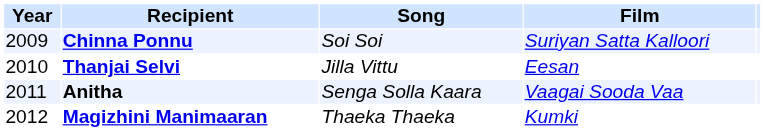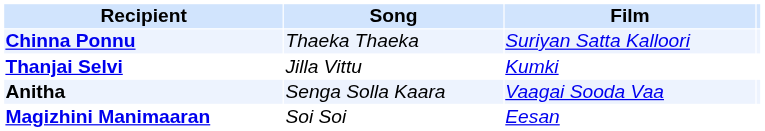 <table cellspacing="1" cellpadding="1" border="0" style="width:50%;">
 <tr style="background:#d1e4fd;">
-<th>Year</th>
 <th>Recipient</th>
 <th>Song</th>
 <th>Film</th>
 <th></th>
 </tr>
 <tr style="background:#edf3fe;">
-<td>2009</td>
 <td><strong><a href='#'>Chinna Ponnu</a></strong></td>
-<td><em>Soi Soi</em></td>
+<td><em>Thaeka Thaeka</em></td>
 <td><em><a href='#'>Suriyan Satta Kalloori</a></em></td>
 <td></td>
 </tr>
 <tr>
-<td>2010</td>
 <td><strong><a href='#'>Thanjai Selvi</a></strong></td>
 <td><em>Jilla Vittu</em></td>
-<td><em><a href='#'>Eesan</a></em></td>
+<td><em><a href='#'>Kumki</a></em></td>
 <td></td>
 </tr>
 <tr style="background:#edf3fe;">
-<td>2011</td>
 <td><strong>Anitha</strong></td>
 <td><em>Senga Solla Kaara</em></td>
 <td><em><a href='#'>Vaagai Sooda Vaa</a></em></td>
 <td></td>
 </tr>
 <tr>
-<td>2012</td>
 <td><strong><a href='#'>Magizhini Manimaaran</a></strong></td>
-<td><em>Thaeka Thaeka</em></td>
-<td><em><a href='#'>Kumki</a></em></td>
+<td><em>Soi Soi</em></td>
+<td><em><a href='#'>Eesan</a></em></td>
 <td></td>
 </tr>
 </table>
